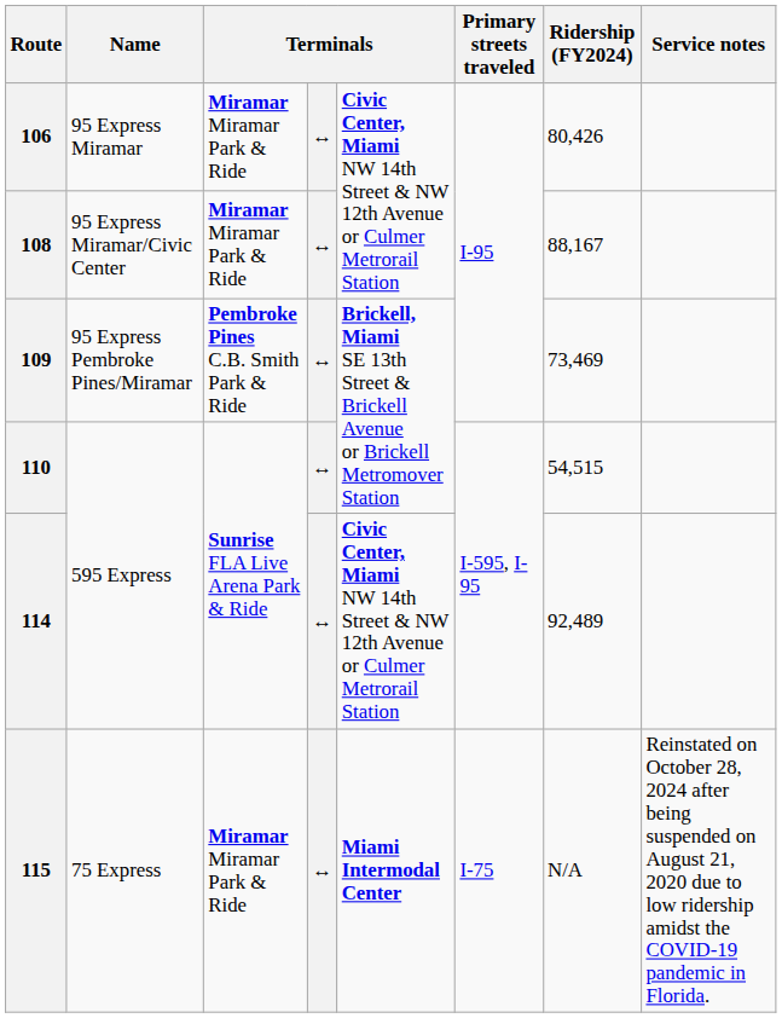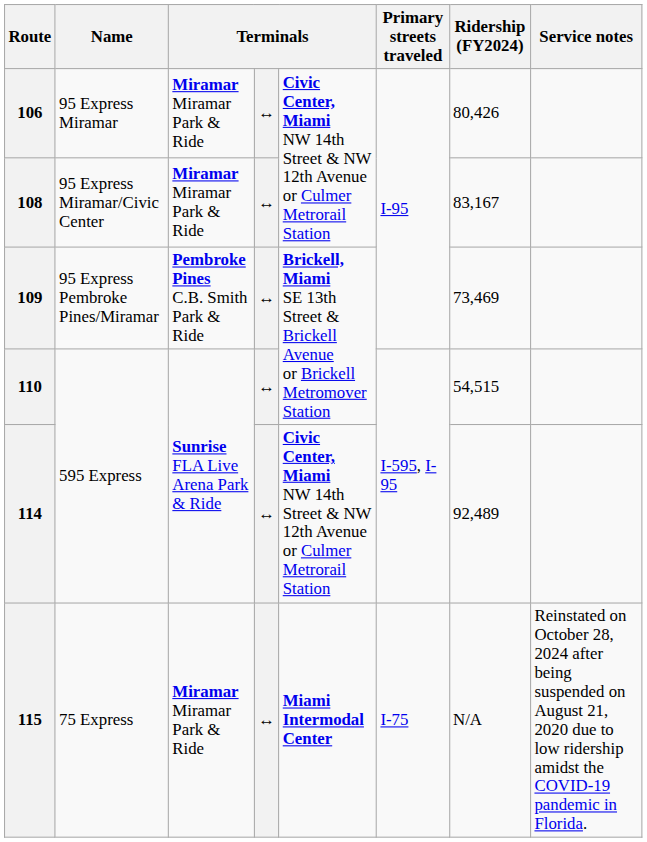 <table class=wikitable>
 <tr>
 <th>Route</th>
 <th>Name</th>
 <th colspan=3>Terminals</th>
 <th>Primary streets traveled</th>
 <th>Ridership (FY2024) </th>
 <th>Service notes</th>
 </tr>
 <tr>
 <th>106</th>
 <td>95 Express Miramar</td>
 <td><strong><a href='#'>Miramar</a></strong><br> Miramar Park & Ride</td>
 <th><span>↔</span></th>
 <td rowspan=2><strong><a href='#'>Civic Center, Miami</a></strong><br>NW 14th Street & NW 12th Avenue<br>or <a href='#'>Culmer Metrorail Station</a></td>
 <td rowspan=3><a href='#'>I-95</a></td>
 <td>80,426</td>
 <td></td>
 </tr>
 <tr>
 <th>108</th>
 <td>95 Express Miramar/Civic Center</td>
 <td><strong><a href='#'>Miramar</a></strong><br> Miramar Park & Ride</td>
 <th><span>↔</span></th>
-<td>88,167</td>
+<td>83,167</td>
 <td></td>
 </tr>
 <tr>
 <th>109</th>
 <td>95 Express Pembroke Pines/Miramar</td>
 <td><strong><a href='#'>Pembroke Pines</a></strong><br>C.B. Smith Park & Ride</td>
 <th><span>↔</span></th>
 <td rowspan=2><strong><a href='#'>Brickell, Miami</a></strong><br>SE 13th Street & <a href='#'>Brickell Avenue</a><br>or <a href='#'>Brickell Metromover Station</a></td>
 <td>73,469</td>
 <td></td>
 </tr>
 <tr>
 <th>110</th>
 <td rowspan=2>595 Express</td>
 <td rowspan=2><strong><a href='#'>Sunrise</a></strong><br><a href='#'>FLA Live Arena Park & Ride</a></td>
 <th><span>↔</span></th>
 <td rowspan=2><a href='#'>I-595</a>, <a href='#'>I-95</a></td>
 <td>54,515</td>
 <td></td>
 </tr>
 <tr>
 <th>114</th>
 <th><span>↔</span></th>
 <td><strong><a href='#'>Civic Center, Miami</a></strong><br>NW 14th Street & NW 12th Avenue<br>or <a href='#'>Culmer Metrorail Station</a></td>
 <td>92,489</td>
 <td></td>
 </tr>
 <tr>
 <th>115</th>
 <td>75 Express</td>
 <td><strong><a href='#'>Miramar</a></strong><br> Miramar Park & Ride</td>
 <th><span>↔</span></th>
 <td><strong><a href='#'>Miami Intermodal Center</a></strong></td>
 <td><a href='#'>I-75</a></td>
 <td>N/A</td>
 <td>Reinstated on October 28, 2024 after being suspended on August 21, 2020 due to low ridership amidst the <a href='#'>COVID-19 pandemic in Florida</a>.</td>
 </tr>
 </table>
